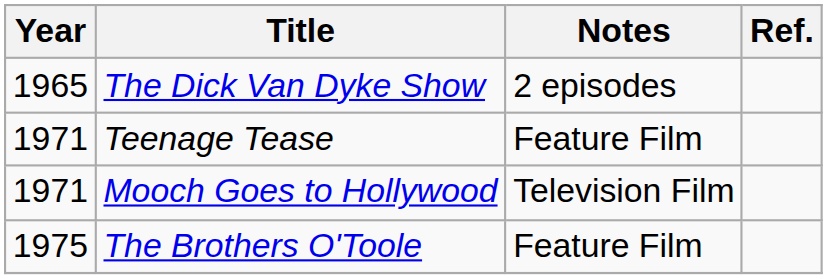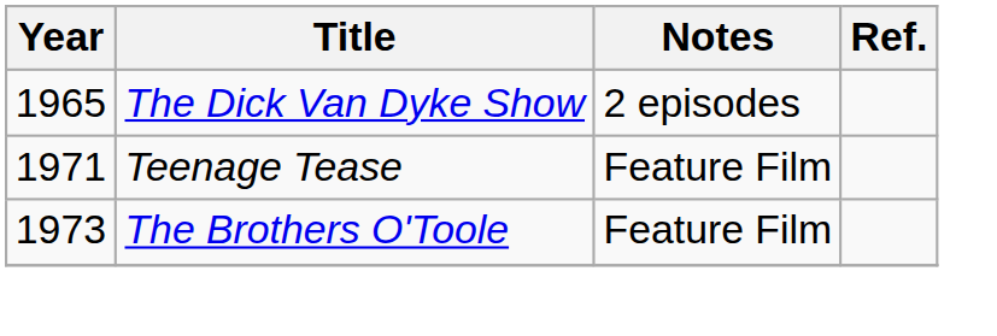 <table class="wikitable">
 <tr>
 <th>Year</th>
 <th>Title</th>
 <th>Notes</th>
 <th>Ref.</th>
 </tr>
 <tr>
 <td>1965</td>
 <td><em><a href='#'>The Dick Van Dyke Show</a></em></td>
 <td>2 episodes</td>
 <td></td>
 </tr>
 <tr>
 <td>1971</td>
 <td><em>Teenage Tease</em></td>
 <td>Feature Film</td>
 <td></td>
 </tr>
 <tr>
-<td>1971</td>
-<td><em><a href='#'>Mooch Goes to Hollywood</a></em></td>
-<td>Television Film</td>
-<td></td>
-</tr>
-<tr>
-<td>1975</td>
+<td>1973</td>
 <td><em><a href='#'>The Brothers O'Toole</a></em></td>
 <td>Feature Film</td>
 <td></td>
 </tr>
 <tr>
 </tr>
 </table>
